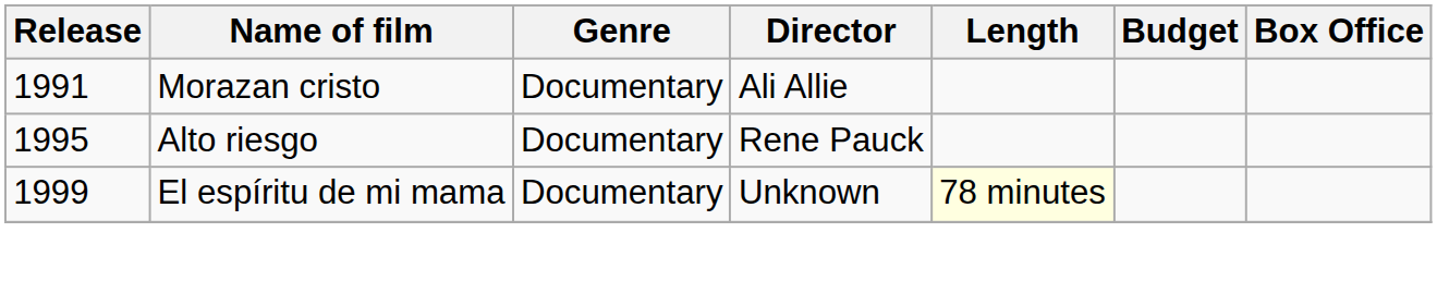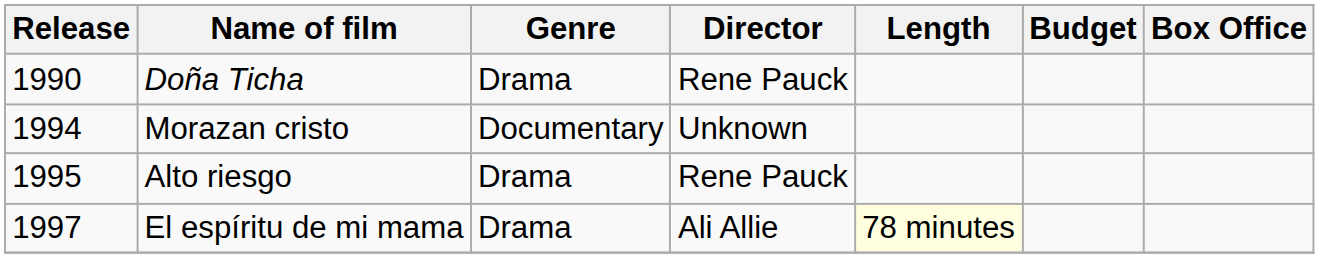 <table class="wikitable sortable">
 <tr>
 <th>Release</th>
 <th>Name of film</th>
 <th>Genre</th>
 <th>Director</th>
 <th>Length</th>
 <th>Budget</th>
 <th>Box Office</th>
 </tr>
 <tr>
-<td>1991</td>
+<td>1990</td>
+<td><em>Doña Ticha</em></td>
+<td>Drama</td>
+<td>Rene Pauck</td>
+<td></td>
+<td></td>
+<td></td>
+</tr>
+<tr>
+<td>1994</td>
 <td>Morazan cristo</td>
 <td>Documentary</td>
-<td>Ali Allie</td>
+<td>Unknown</td>
 <td></td>
 <td></td>
 <td></td>
 </tr>
 <tr>
 <td>1995</td>
 <td>Alto riesgo</td>
-<td>Documentary</td>
+<td>Drama</td>
 <td>Rene Pauck</td>
 <td></td>
 <td></td>
 <td></td>
 </tr>
 <tr>
-<td>1999</td>
+<td>1997</td>
 <td>El espíritu de mi mama</td>
-<td>Documentary</td>
-<td>Unknown</td>
+<td>Drama</td>
+<td>Ali Allie</td>
 <td style="background: lightyellow;">78 minutes</td>
 <td></td>
 <td></td>
 </tr>
 <tr>
 </tr>
 </table>
